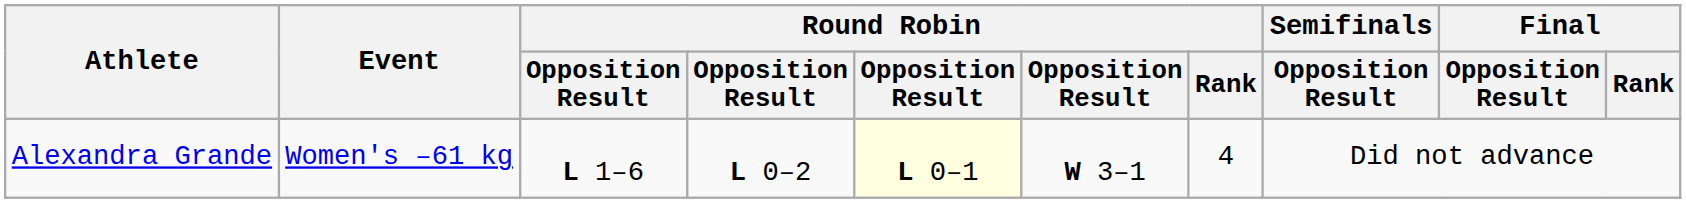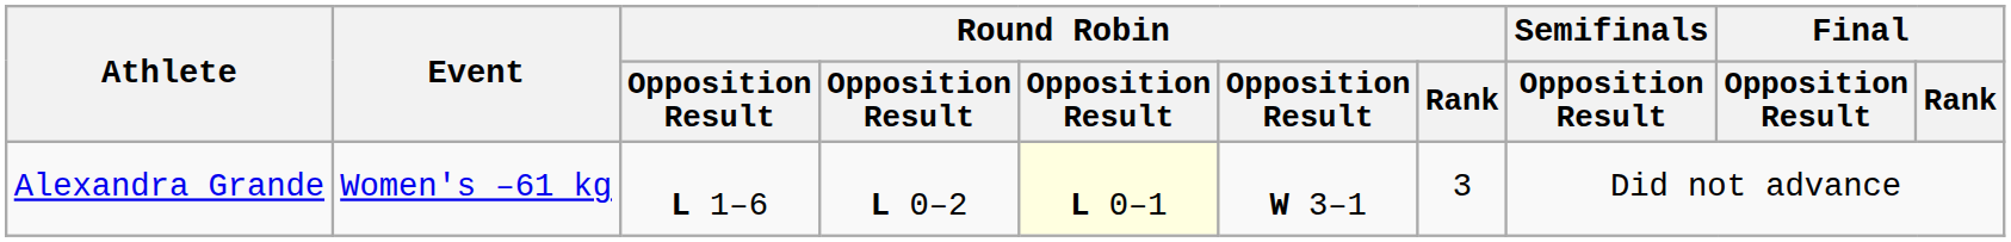 <table class="wikitable" style="font-size:90%">
 <tr>
 <th rowspan=2>Athlete</th>
 <th rowspan=2>Event</th>
 <th colspan=5>Round Robin</th>
 <th>Semifinals</th>
 <th colspan=2>Final</th>
 </tr>
 <tr style="font-size:95%">
 <th>Opposition<br>Result</th>
 <th>Opposition<br>Result</th>
 <th>Opposition<br>Result</th>
 <th>Opposition<br>Result</th>
 <th>Rank</th>
 <th>Opposition<br>Result</th>
 <th>Opposition<br>Result</th>
 <th>Rank</th>
 </tr>
 <tr align=center>
 <td align=left><a href='#'>Alexandra Grande</a></td>
 <td align=left><a href='#'>Women's –61 kg</a></td>
 <td><br><strong>L</strong> 1–6</td>
 <td><br><strong>L</strong> 0–2</td>
 <td style="background: lightyellow;"><br><strong>L</strong> 0–1</td>
 <td><br><strong>W</strong> 3–1</td>
-<td>4</td>
+<td>3</td>
 <td colspan=3>Did not advance</td>
 </tr>
 </table>
